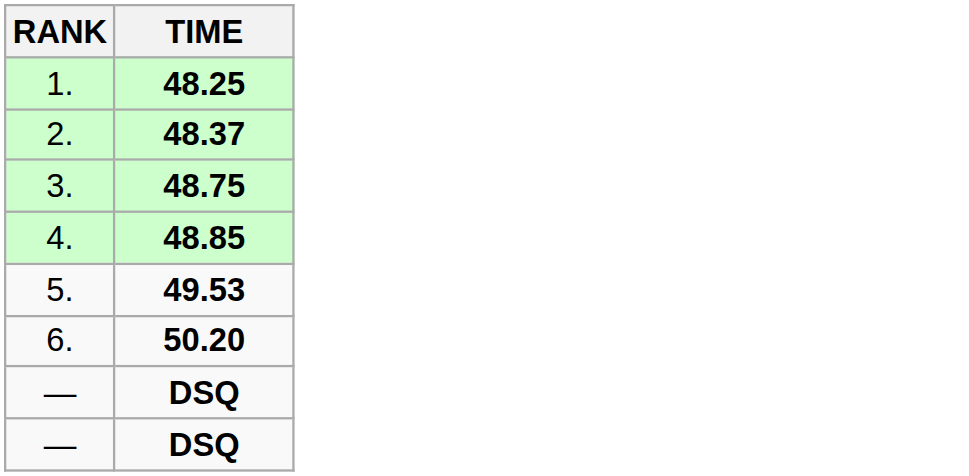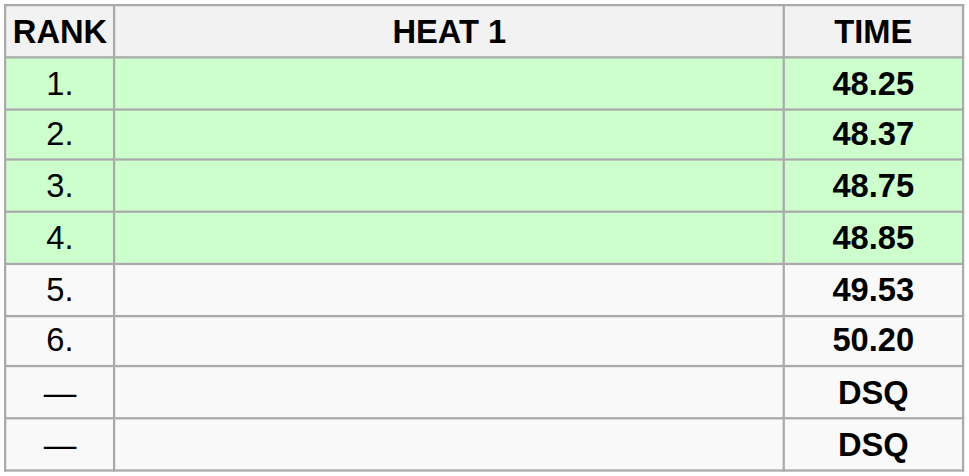 <table class="wikitable" style="border-collapse: collapse; font-size: 90%;">
 <tr>
 <th>RANK</th>
+<th style="width: 20em">HEAT 1</th>
 <th style="width: 5em">TIME</th>
 </tr>
 <tr style="background:#ccffcc;">
 <td align="center">1.</td>
+<td></td>
 <td align="center"><strong>48.25</strong></td>
 </tr>
 <tr style="background:#ccffcc;">
 <td align="center">2.</td>
+<td></td>
 <td align="center"><strong>48.37</strong></td>
 </tr>
 <tr style="background:#ccffcc;">
 <td align="center">3.</td>
+<td></td>
 <td align="center"><strong>48.75</strong></td>
 </tr>
 <tr style="background:#ccffcc;">
 <td align="center">4.</td>
+<td></td>
 <td align="center"><strong>48.85</strong></td>
 </tr>
 <tr>
 <td align="center">5.</td>
+<td></td>
 <td align="center"><strong>49.53</strong></td>
 </tr>
 <tr>
 <td align="center">6.</td>
+<td></td>
 <td align="center"><strong>50.20</strong></td>
 </tr>
 <tr>
 <td align="center">—</td>
+<td></td>
 <td align="center"><strong>DSQ</strong></td>
 </tr>
 <tr>
 <td align="center">—</td>
+<td></td>
 <td align="center"><strong>DSQ</strong></td>
 </tr>
 </table>
